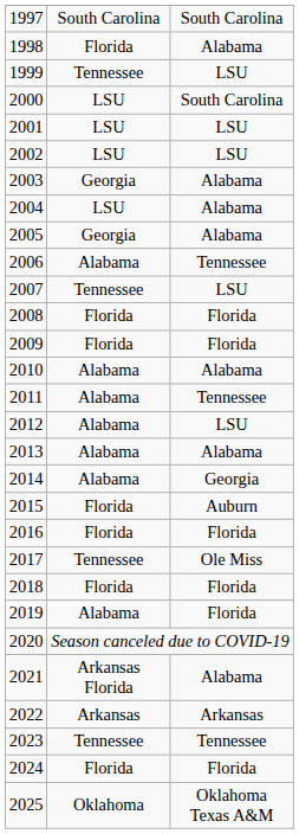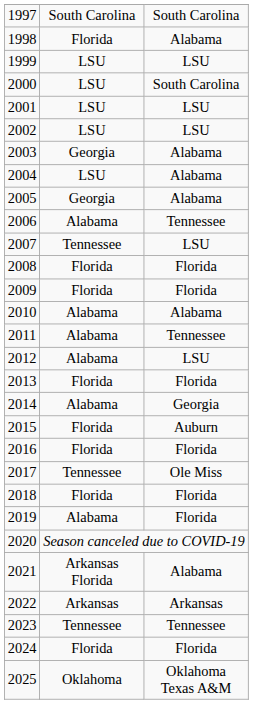 <table class="wikitable" style="text-align: center;">
 <tr>
 </tr>
 <tr>
 <td>1997</td>
 <td>South Carolina</td>
 <td>South Carolina</td>
 </tr>
 <tr>
 <td>1998</td>
 <td>Florida</td>
 <td>Alabama</td>
 </tr>
 <tr>
 <td>1999</td>
-<td>Tennessee</td>
+<td>LSU</td>
 <td>LSU</td>
 </tr>
 <tr>
 <td>2000</td>
 <td>LSU</td>
 <td>South Carolina</td>
 </tr>
 <tr>
 <td>2001</td>
 <td>LSU</td>
 <td>LSU</td>
 </tr>
 <tr>
 <td>2002</td>
 <td>LSU</td>
 <td>LSU</td>
 </tr>
 <tr>
 <td>2003</td>
 <td>Georgia</td>
 <td>Alabama</td>
 </tr>
 <tr>
 <td>2004</td>
 <td>LSU</td>
 <td>Alabama</td>
 </tr>
 <tr>
 <td>2005</td>
 <td>Georgia</td>
 <td>Alabama</td>
 </tr>
 <tr>
 <td>2006</td>
 <td>Alabama</td>
 <td>Tennessee</td>
 </tr>
 <tr>
 <td>2007</td>
 <td>Tennessee</td>
 <td>LSU</td>
 </tr>
 <tr>
 <td>2008</td>
 <td>Florida</td>
 <td>Florida</td>
 </tr>
 <tr>
 <td>2009</td>
 <td>Florida</td>
 <td>Florida</td>
 </tr>
 <tr>
 <td>2010</td>
 <td>Alabama</td>
 <td>Alabama</td>
 </tr>
 <tr>
 <td>2011</td>
 <td>Alabama</td>
 <td>Tennessee</td>
 </tr>
 <tr>
 <td>2012</td>
 <td>Alabama</td>
 <td>LSU</td>
 </tr>
 <tr>
 <td>2013</td>
-<td>Alabama</td>
-<td>Alabama</td>
+<td>Florida</td>
+<td>Florida</td>
 </tr>
 <tr>
 <td>2014</td>
 <td>Alabama</td>
 <td>Georgia</td>
 </tr>
 <tr>
 <td>2015</td>
 <td>Florida</td>
 <td>Auburn</td>
 </tr>
 <tr>
 <td>2016</td>
 <td>Florida</td>
 <td>Florida</td>
 </tr>
 <tr>
 <td>2017</td>
 <td>Tennessee</td>
 <td>Ole Miss</td>
 </tr>
 <tr>
 <td>2018</td>
 <td>Florida</td>
 <td>Florida</td>
 </tr>
 <tr>
 <td>2019</td>
 <td>Alabama</td>
 <td>Florida</td>
 </tr>
 <tr>
 <td>2020</td>
 <td colspan=2><em>Season canceled due to COVID-19</em></td>
 </tr>
 <tr>
 <td>2021</td>
 <td>Arkansas<br>Florida</td>
 <td>Alabama</td>
 </tr>
 <tr>
 <td>2022</td>
 <td>Arkansas</td>
 <td>Arkansas</td>
 </tr>
 <tr>
 <td>2023</td>
 <td>Tennessee</td>
 <td>Tennessee</td>
 </tr>
 <tr>
 <td>2024</td>
 <td>Florida</td>
 <td>Florida</td>
 </tr>
 <tr>
 <td>2025</td>
 <td>Oklahoma</td>
 <td>Oklahoma<br>Texas A&M</td>
 </tr>
 </table>
